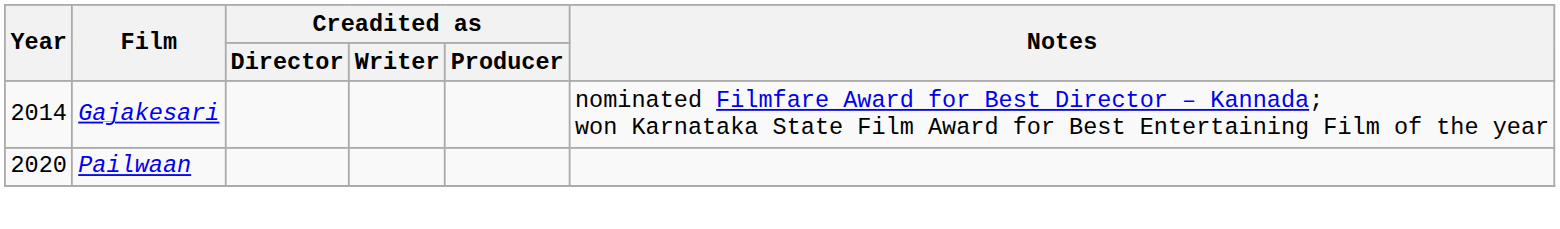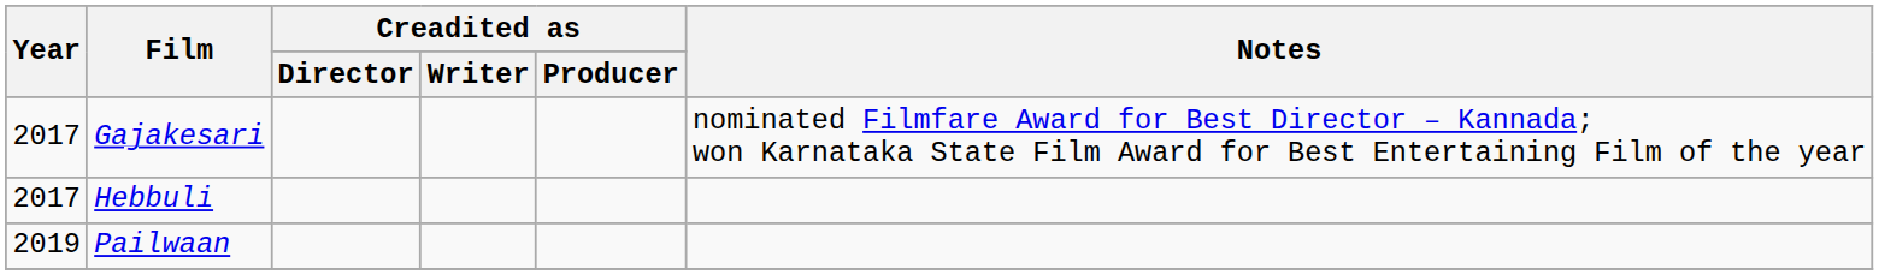 <table class="wikitable sortable" style="margin-right: 0;">
 <tr>
 <th rowspan="2">Year</th>
 <th rowspan="2">Film</th>
 <th colspan="3">Creadited as</th>
 <th rowspan="2">Notes</th>
 </tr>
 <tr>
 <th>Director</th>
 <th>Writer</th>
 <th>Producer</th>
 </tr>
 <tr>
-<td>2014</td>
+<td>2017</td>
 <td><em><a href='#'>Gajakesari</a></em></td>
 <td></td>
 <td></td>
 <td></td>
 <td>nominated <a href='#'>Filmfare Award for Best Director&nbsp;– Kannada</a>; <br> won Karnataka State Film Award for Best Entertaining Film of the year</td>
 </tr>
 <tr>
-<td>2020</td>
+<td>2017</td>
+<td><em><a href='#'>Hebbuli</a></em></td>
+<td></td>
+<td></td>
+<td></td>
+<td></td>
+</tr>
+<tr>
+<td>2019</td>
 <td><em><a href='#'>Pailwaan</a></em></td>
 <td></td>
 <td></td>
 <td></td>
 <td></td>
 </tr>
 <tr>
 </tr>
 </table>
